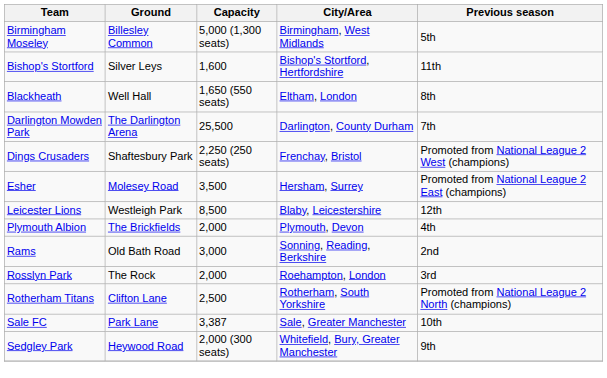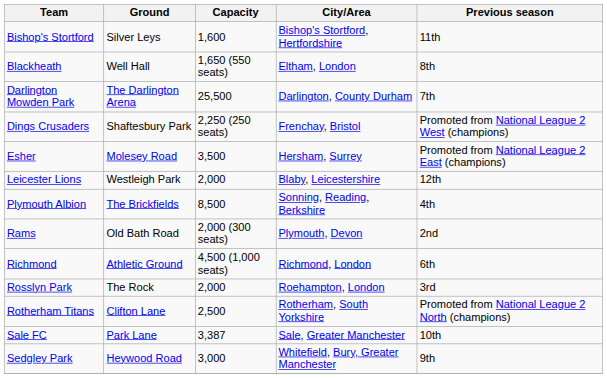 <table class="wikitable sortable">
 <tr>
 <th>Team</th>
 <th>Ground</th>
 <th>Capacity</th>
 <th>City/Area</th>
 <th>Previous season</th>
-</tr>
-<tr>
-<td><a href='#'>Birmingham Moseley</a></td>
-<td><a href='#'>Billesley Common</a></td>
-<td>5,000 (1,300 seats)</td>
-<td><a href='#'>Birmingham</a>, <a href='#'>West Midlands</a></td>
-<td>5th</td>
 </tr>
 <tr>
 <td><a href='#'>Bishop's Stortford</a></td>
 <td>Silver Leys</td>
 <td>1,600</td>
 <td><a href='#'>Bishop's Stortford</a>, <a href='#'>Hertfordshire</a></td>
 <td>11th</td>
 </tr>
 <tr>
 <td><a href='#'>Blackheath</a></td>
 <td>Well Hall</td>
 <td>1,650 (550 seats)</td>
 <td><a href='#'>Eltham</a>, <a href='#'>London</a></td>
 <td>8th</td>
 </tr>
 <tr>
 <td><a href='#'>Darlington Mowden Park</a></td>
 <td><a href='#'>The Darlington Arena</a></td>
 <td>25,500</td>
 <td><a href='#'>Darlington</a>, <a href='#'>County Durham</a></td>
 <td>7th</td>
 </tr>
 <tr>
 <td><a href='#'>Dings Crusaders</a></td>
 <td>Shaftesbury Park </td>
 <td>2,250 (250 seats)</td>
 <td><a href='#'>Frenchay</a>, <a href='#'>Bristol</a></td>
 <td>Promoted from <a href='#'>National League 2 West</a> (champions)</td>
 </tr>
 <tr>
 <td><a href='#'>Esher</a></td>
 <td><a href='#'>Molesey Road</a></td>
 <td>3,500</td>
 <td><a href='#'>Hersham</a>, <a href='#'>Surrey</a></td>
 <td>Promoted from <a href='#'>National League 2 East</a> (champions)</td>
 </tr>
 <tr>
 <td><a href='#'>Leicester Lions</a></td>
 <td>Westleigh Park</td>
-<td>8,500</td>
+<td>2,000</td>
 <td><a href='#'>Blaby</a>, <a href='#'>Leicestershire</a></td>
 <td>12th</td>
 </tr>
 <tr>
 <td><a href='#'>Plymouth Albion</a></td>
 <td><a href='#'>The Brickfields</a></td>
-<td>2,000</td>
-<td><a href='#'>Plymouth</a>, <a href='#'>Devon</a></td>
+<td>8,500</td>
+<td><a href='#'>Sonning</a>, <a href='#'>Reading</a>, <a href='#'>Berkshire</a></td>
 <td>4th</td>
 </tr>
 <tr>
 <td><a href='#'>Rams</a></td>
 <td>Old Bath Road</td>
-<td>3,000</td>
-<td><a href='#'>Sonning</a>, <a href='#'>Reading</a>, <a href='#'>Berkshire</a></td>
+<td>2,000 (300 seats)</td>
+<td><a href='#'>Plymouth</a>, <a href='#'>Devon</a></td>
 <td>2nd</td>
+</tr>
+<tr>
+<td><a href='#'>Richmond</a></td>
+<td><a href='#'>Athletic Ground</a></td>
+<td>4,500 (1,000 seats)</td>
+<td><a href='#'>Richmond</a>, <a href='#'>London</a></td>
+<td>6th</td>
 </tr>
 <tr>
 <td><a href='#'>Rosslyn Park</a></td>
 <td>The Rock</td>
 <td>2,000</td>
 <td><a href='#'>Roehampton</a>, <a href='#'>London</a></td>
 <td>3rd</td>
 </tr>
 <tr>
 <td><a href='#'>Rotherham Titans</a></td>
 <td><a href='#'>Clifton Lane</a></td>
 <td>2,500</td>
 <td><a href='#'>Rotherham</a>, <a href='#'>South Yorkshire</a></td>
 <td>Promoted from <a href='#'>National League 2 North</a> (champions)</td>
 </tr>
 <tr>
 <td><a href='#'>Sale FC</a></td>
 <td><a href='#'>Park Lane</a></td>
 <td>3,387</td>
 <td><a href='#'>Sale</a>, <a href='#'>Greater Manchester</a></td>
 <td>10th</td>
 </tr>
 <tr>
 <td><a href='#'>Sedgley Park</a></td>
 <td><a href='#'>Heywood Road</a></td>
-<td>2,000 (300 seats)</td>
+<td>3,000</td>
 <td><a href='#'>Whitefield</a>, <a href='#'>Bury, Greater Manchester</a></td>
 <td>9th</td>
 </tr>
 <tr>
 </tr>
 </table>
